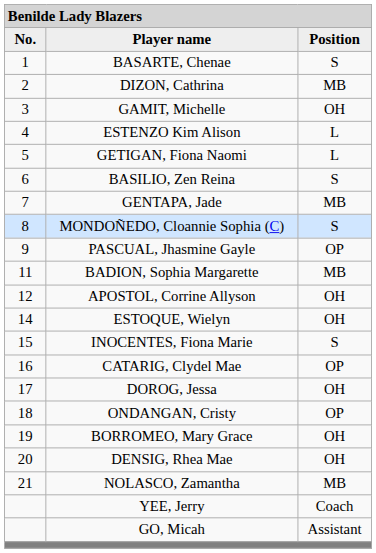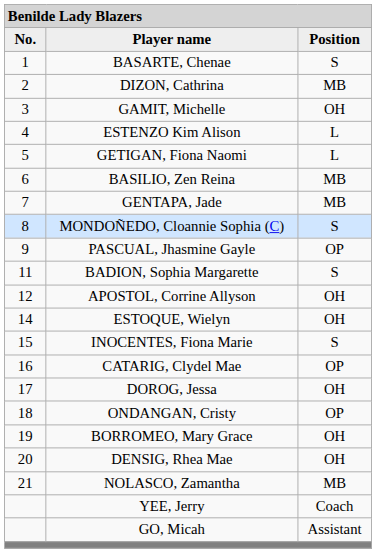 <table class='wikitable mw-collapsible mw-collapsed' style='text-align: center; font-size: 100%; width: 400px; border: none;'>
 <tr>
 <th style="background:#D4D4D4; text-align:left;" colspan=3> Benilde Lady Blazers</th>
 </tr>
 <tr style="background:#EEEEEE; font-weight:bold;">
 <td width=5%>No.</td>
 <td width=40%>Player name</td>
 <td width=5%>Position</td>
 </tr>
 <tr>
 <td>1</td>
 <td>BASARTE, Chenae</td>
 <td>S</td>
 </tr>
 <tr>
 <td>2</td>
 <td>DIZON, Cathrina</td>
 <td>MB</td>
 </tr>
 <tr>
 <td>3</td>
 <td>GAMIT, Michelle</td>
 <td>OH</td>
 </tr>
 <tr>
 <td>4</td>
 <td>ESTENZO Kim Alison</td>
 <td>L</td>
 </tr>
 <tr>
 <td>5</td>
 <td>GETIGAN, Fiona Naomi</td>
 <td>L</td>
 </tr>
 <tr>
 <td>6</td>
 <td>BASILIO, Zen Reina</td>
-<td>S</td>
+<td>MB</td>
 </tr>
 <tr>
 <td>7</td>
 <td>GENTAPA, Jade</td>
 <td>MB</td>
 </tr>
 <tr style="background: #D0E6FF">
 <td>8</td>
 <td>MONDOÑEDO, Cloannie Sophia (<a href='#'>C</a>)</td>
 <td>S</td>
 </tr>
 <tr>
 <td>9</td>
 <td>PASCUAL, Jhasmine Gayle</td>
 <td>OP</td>
 </tr>
 <tr>
 <td>11</td>
 <td>BADION, Sophia Margarette</td>
-<td>MB</td>
+<td>S</td>
 </tr>
 <tr>
 <td>12</td>
 <td>APOSTOL, Corrine Allyson</td>
 <td>OH</td>
 </tr>
 <tr>
 <td>14</td>
 <td>ESTOQUE, Wielyn</td>
 <td>OH</td>
 </tr>
 <tr>
 <td>15</td>
 <td>INOCENTES, Fiona Marie</td>
 <td>S</td>
 </tr>
 <tr>
 <td>16</td>
 <td>CATARIG, Clydel Mae</td>
 <td>OP</td>
 </tr>
 <tr>
 <td>17</td>
 <td>DOROG, Jessa</td>
 <td>OH</td>
 </tr>
 <tr>
 <td>18</td>
 <td>ONDANGAN, Cristy</td>
 <td>OP</td>
 </tr>
 <tr>
 <td>19</td>
 <td>BORROMEO, Mary Grace</td>
 <td>OH</td>
 </tr>
 <tr>
 <td>20</td>
 <td>DENSIG, Rhea Mae</td>
 <td>OH</td>
 </tr>
 <tr>
 <td>21</td>
 <td>NOLASCO, Zamantha</td>
 <td>MB</td>
 </tr>
 <tr>
 <td></td>
 <td>YEE, Jerry</td>
 <td>Coach</td>
 </tr>
 <tr>
 <td></td>
 <td>GO, Micah</td>
 <td>Assistant</td>
 </tr>
 <tr>
 <th style='background: grey;' colspan=3></th>
 </tr>
 </table>
